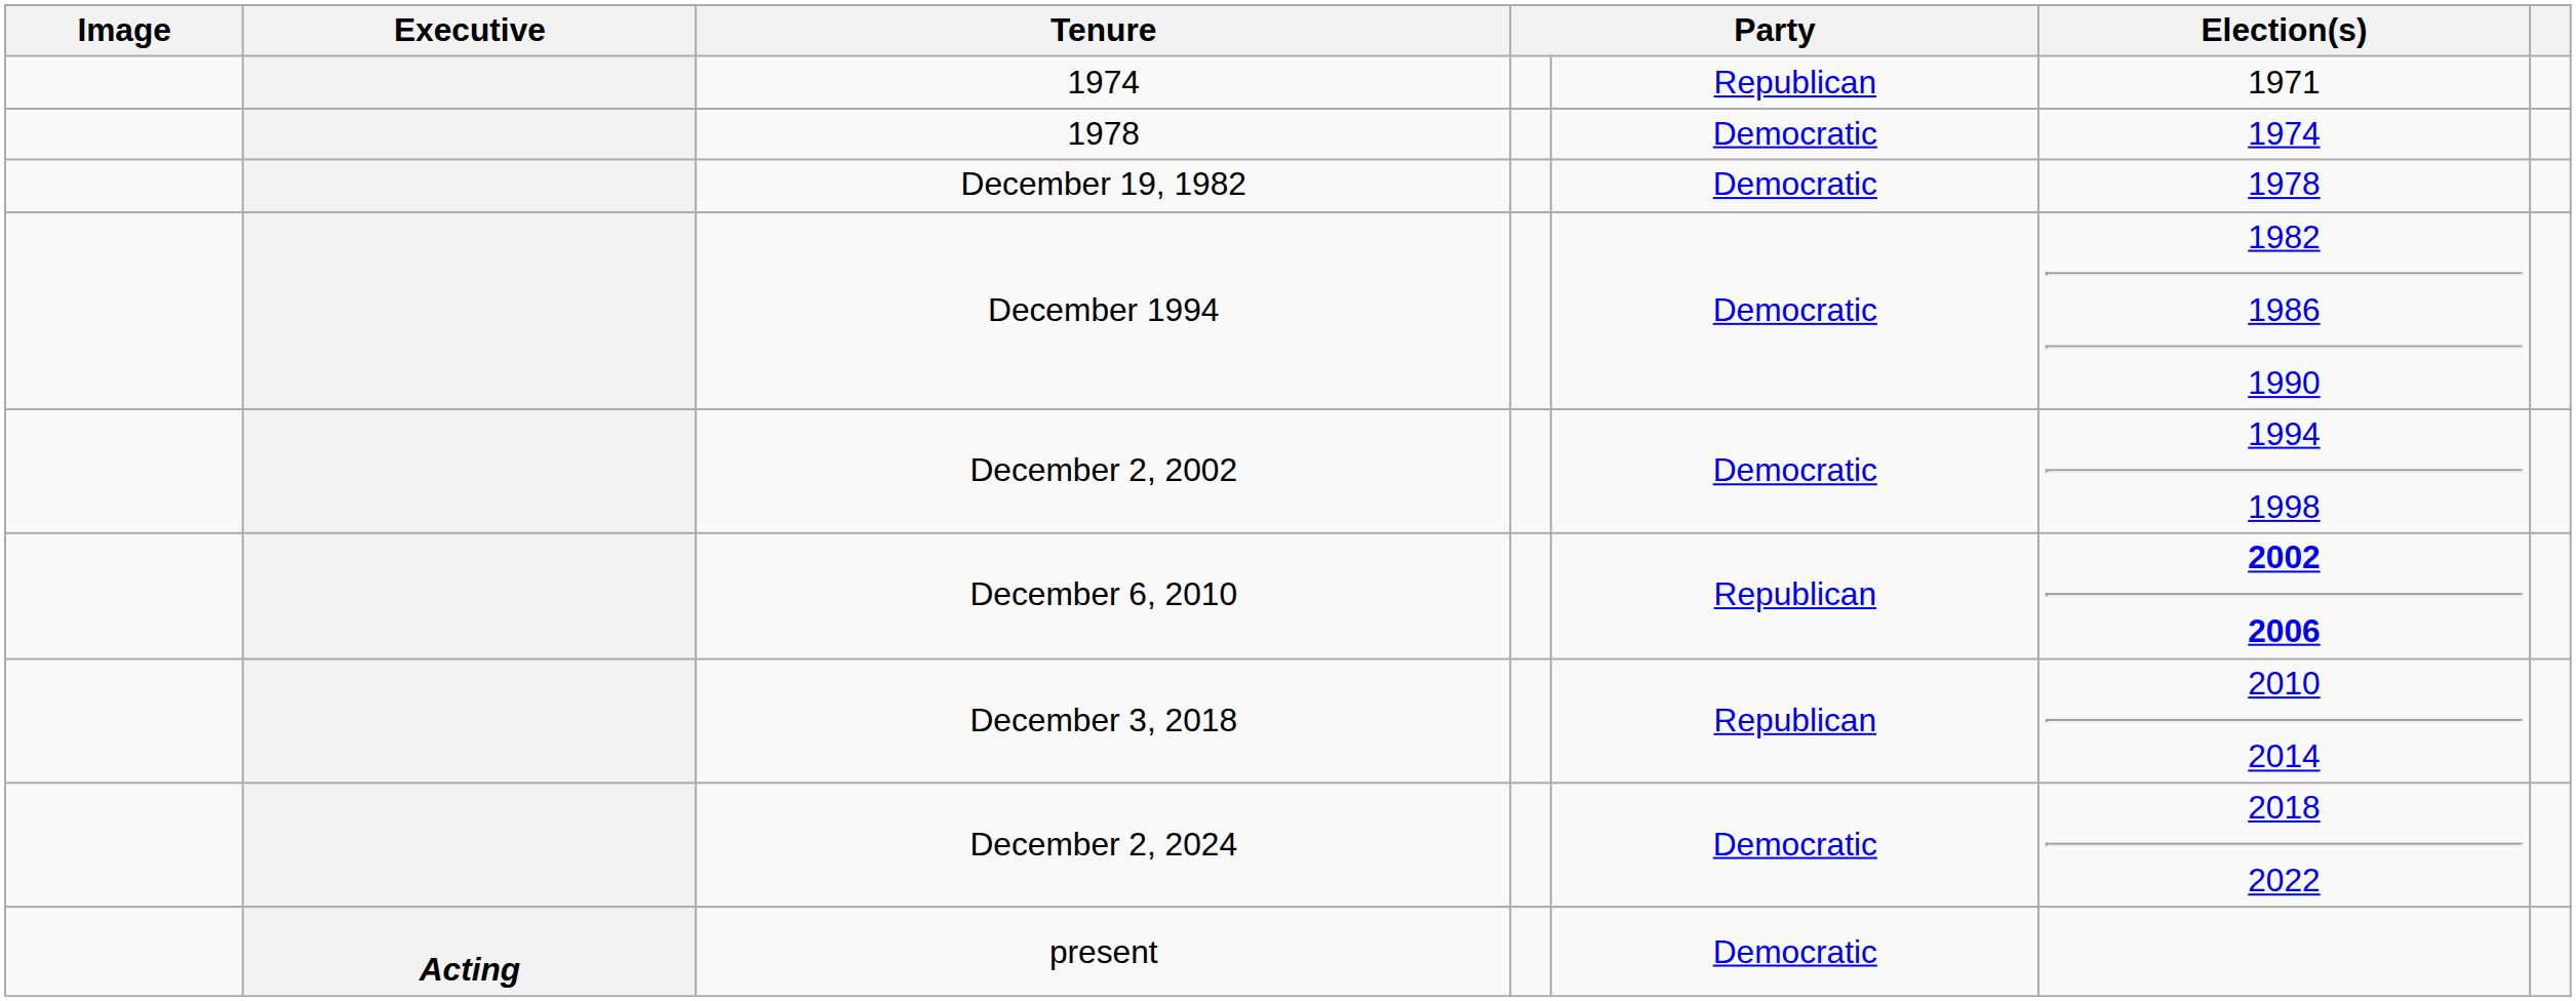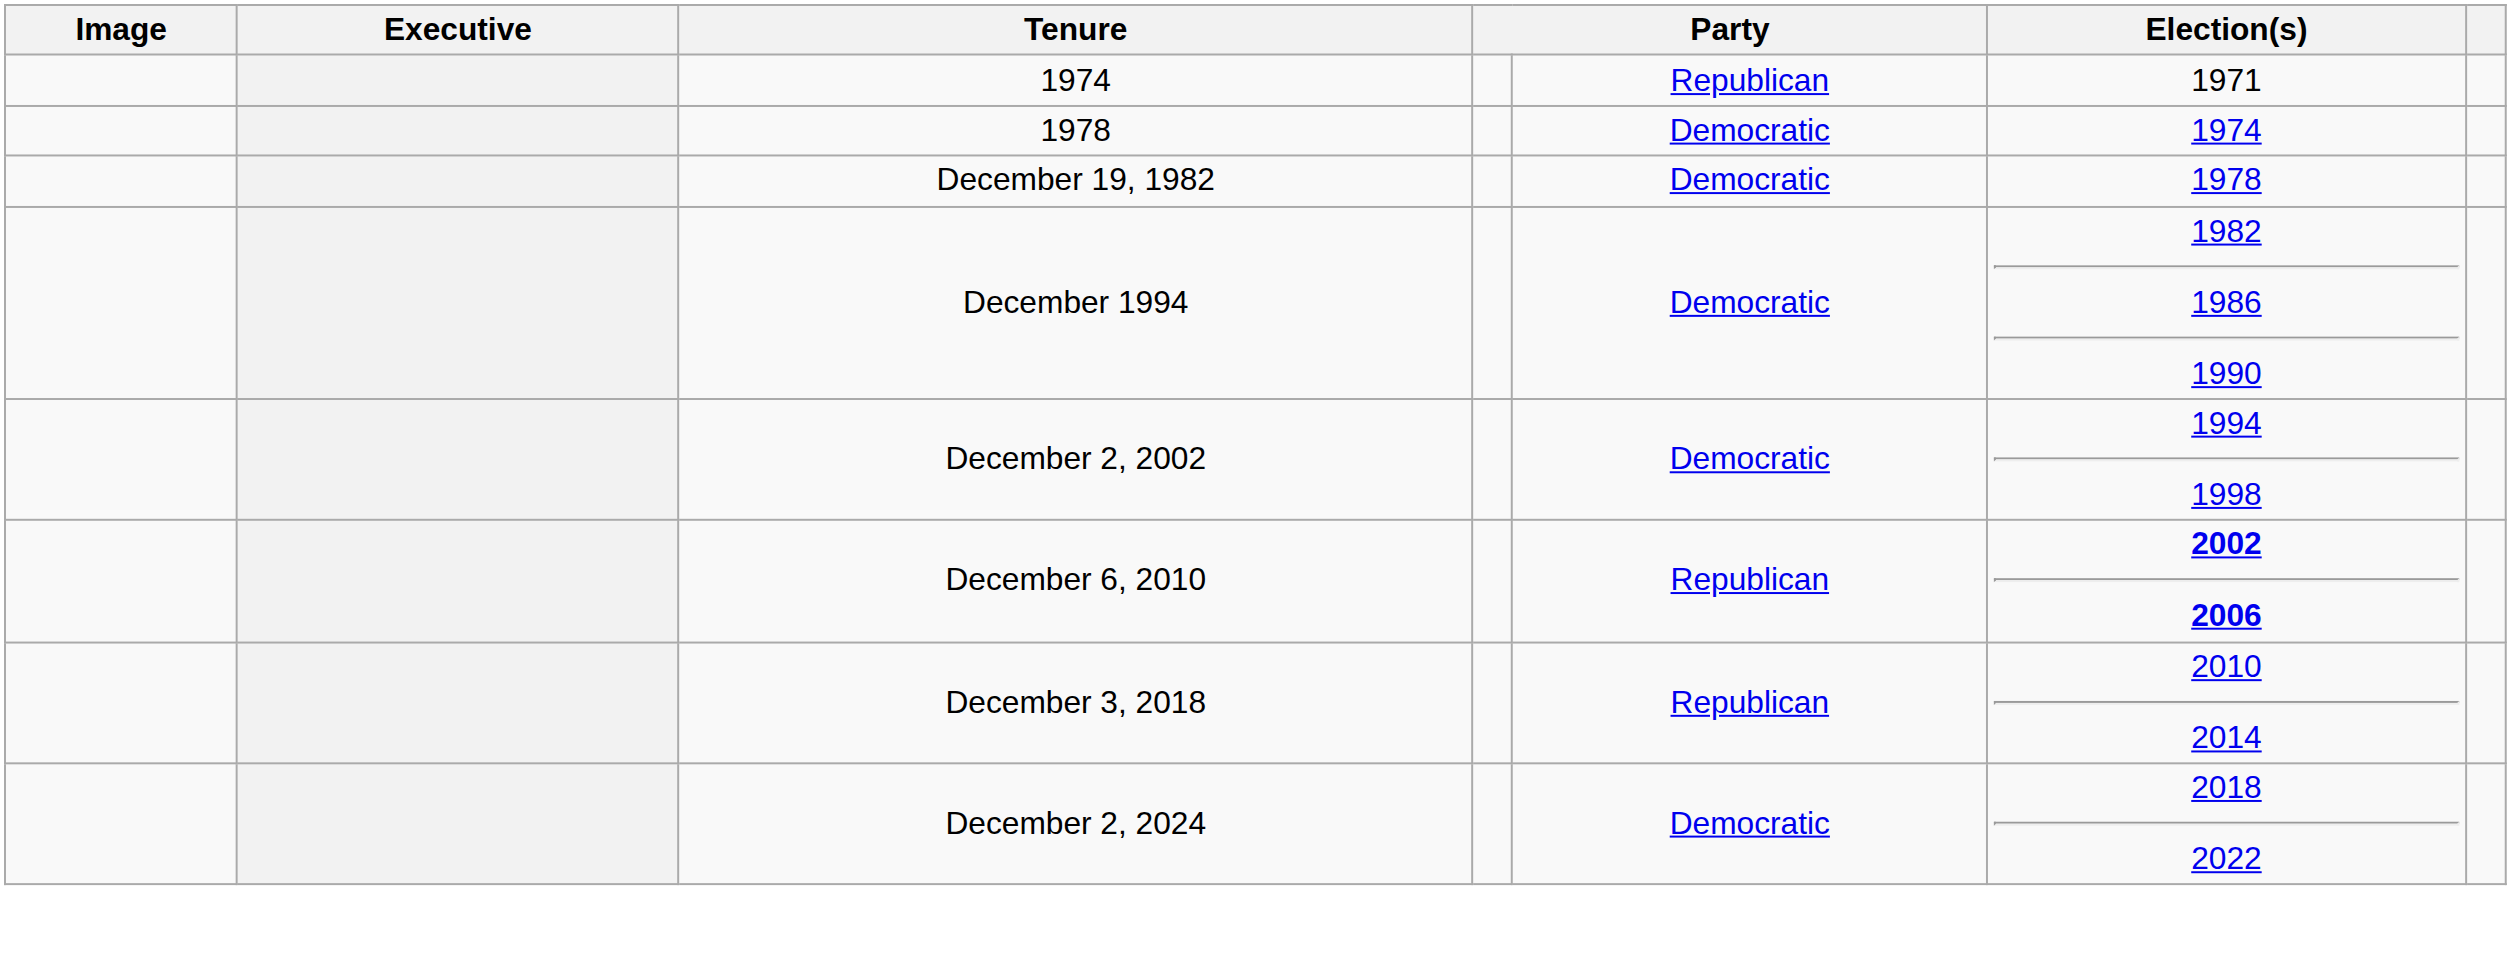 <table class="wikitable sortable plainrowheaders" style="width: 100%; text-align: center;">
 <tr>
 <th scope="col" class="unsortable" style="width: 110px;">Image</th>
 <th scope="col">Executive</th>
 <th scope="col">Tenure</th>
 <th scope="col" colspan="2">Party</th>
 <th scope="col" class="unsortable">Election(s)</th>
 <th scope="col" class="unsortable"></th>
 </tr>
 <tr>
 <td></td>
 <th scope="row" style="text-align: center;"><br></th>
 <td> 1974</td>
 <td></td>
 <td><a href='#'>Republican</a></td>
 <td>1971</td>
 <td></td>
 </tr>
 <tr>
 <td></td>
 <th scope="row" style="text-align: center;"><br></th>
 <td> 1978</td>
 <td></td>
 <td><a href='#'>Democratic</a></td>
 <td><a href='#'>1974</a></td>
 <td></td>
 </tr>
 <tr>
 <td></td>
 <th scope="row" style="text-align: center;"><br></th>
 <td> December 19, 1982</td>
 <td></td>
 <td><a href='#'>Democratic</a></td>
 <td><a href='#'>1978</a></td>
 <td></td>
 </tr>
 <tr>
 <td></td>
 <th scope="row" style="text-align: center;"><br></th>
 <td> December 1994</td>
 <td></td>
 <td><a href='#'>Democratic</a></td>
 <td><a href='#'>1982</a><hr><a href='#'>1986</a><hr><a href='#'>1990</a></td>
 <td></td>
 </tr>
 <tr>
 <td></td>
 <th scope="row" style="text-align: center;"><br></th>
 <td> December 2, 2002</td>
 <td></td>
 <td><a href='#'>Democratic</a></td>
 <td><a href='#'>1994</a><hr><a href='#'>1998</a></td>
 <td></td>
 </tr>
 <tr>
 <td></td>
 <th scope="row" style="text-align: center;"><br></th>
 <td> December 6, 2010</td>
 <td></td>
 <td><a href='#'>Republican</a></td>
 <td><strong><a href='#'>2002</a><hr><a href='#'>2006</a></strong></td>
 <td></td>
 </tr>
 <tr>
 <td></td>
 <th scope="row" style="text-align: center;"><br></th>
 <td> December 3, 2018</td>
 <td></td>
 <td><a href='#'>Republican</a></td>
 <td><a href='#'>2010</a><hr><a href='#'>2014</a></td>
 <td></td>
 </tr>
 <tr>
 <td></td>
 <th scope="row" style="text-align: center;"><br></th>
 <td> December 2, 2024</td>
 <td></td>
 <td><a href='#'>Democratic</a></td>
 <td><a href='#'>2018</a><hr><a href='#'>2022</a></td>
 <td></td>
 </tr>
-<tr>
-<td></td>
-<th scope="row" style="text-align: center;"><br><em>Acting</em></th>
-<td> present</td>
-<td></td>
-<td><a href='#'>Democratic</a></td>
-<td></td>
-<td></td>
-</tr>
 </table>
